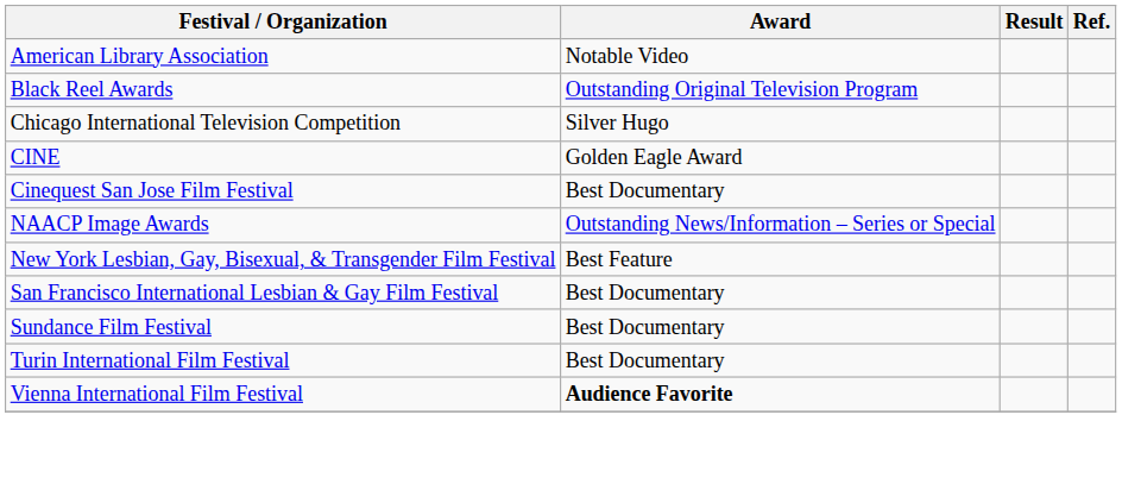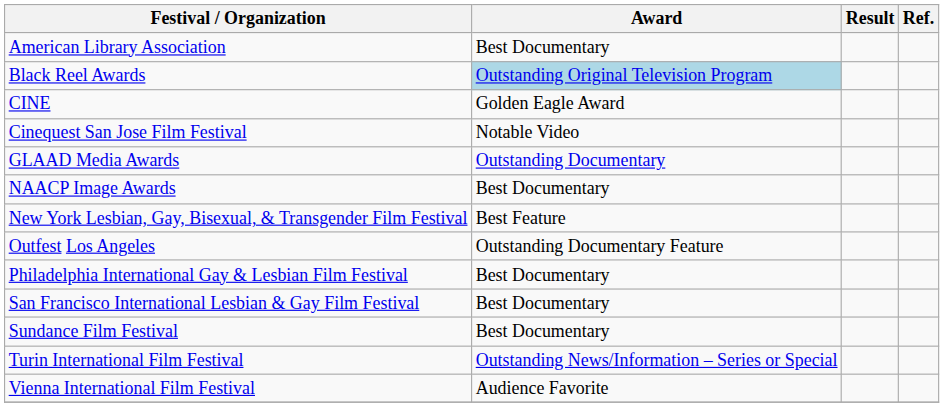 <table class="wikitable">
 <tr>
 <th>Festival / Organization</th>
 <th>Award</th>
 <th>Result</th>
 <th>Ref.</th>
 </tr>
 <tr>
 <td><a href='#'>American Library Association</a></td>
-<td>Notable Video</td>
+<td>Best Documentary</td>
 <td></td>
 <td></td>
 </tr>
 <tr>
 <td><a href='#'>Black Reel Awards</a></td>
-<td><a href='#'>Outstanding Original Television Program</a></td>
-<td></td>
-<td></td>
-</tr>
-<tr>
-<td>Chicago International Television Competition</td>
-<td>Silver Hugo</td>
+<td style="background: lightblue;"><a href='#'>Outstanding Original Television Program</a></td>
 <td></td>
 <td></td>
 </tr>
 <tr>
 <td><a href='#'>CINE</a></td>
 <td>Golden Eagle Award</td>
 <td></td>
 <td></td>
 </tr>
 <tr>
 <td><a href='#'>Cinequest San Jose Film Festival</a></td>
-<td>Best Documentary</td>
+<td>Notable Video</td>
+<td></td>
+<td></td>
+</tr>
+<tr>
+<td><a href='#'>GLAAD Media Awards</a></td>
+<td><a href='#'>Outstanding Documentary</a></td>
 <td></td>
 <td></td>
 </tr>
 <tr>
 <td><a href='#'>NAACP Image Awards</a></td>
-<td><a href='#'>Outstanding News/Information – Series or Special</a></td>
+<td>Best Documentary</td>
 <td></td>
 <td></td>
 </tr>
 <tr>
 <td><a href='#'>New York Lesbian, Gay, Bisexual, & Transgender Film Festival</a></td>
 <td>Best Feature</td>
+<td></td>
+<td></td>
+</tr>
+<tr>
+<td><a href='#'>Outfest</a> <a href='#'>Los Angeles</a></td>
+<td>Outstanding Documentary Feature</td>
+<td></td>
+<td></td>
+</tr>
+<tr>
+<td><a href='#'>Philadelphia International Gay & Lesbian Film Festival</a></td>
+<td>Best Documentary</td>
 <td></td>
 <td></td>
 </tr>
 <tr>
 <td><a href='#'>San Francisco International Lesbian & Gay Film Festival</a></td>
 <td>Best Documentary</td>
 <td></td>
 <td></td>
 </tr>
 <tr>
 <td><a href='#'>Sundance Film Festival</a></td>
 <td>Best Documentary</td>
 <td></td>
 <td></td>
 </tr>
 <tr>
 <td><a href='#'>Turin International Film Festival</a></td>
-<td>Best Documentary</td>
+<td><a href='#'>Outstanding News/Information – Series or Special</a></td>
 <td></td>
 <td></td>
 </tr>
 <tr>
 <td><a href='#'>Vienna International Film Festival</a></td>
-<td><strong>Audience Favorite</strong></td>
+<td>Audience Favorite</td>
 <td></td>
 <td></td>
 </tr>
 <tr>
 </tr>
 </table>
